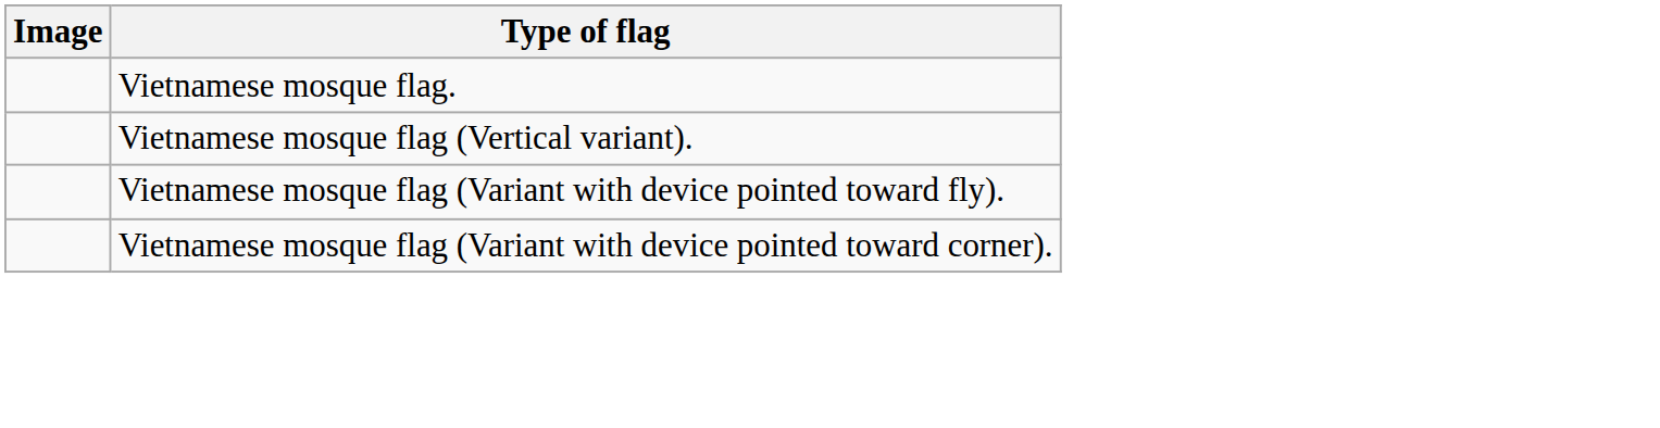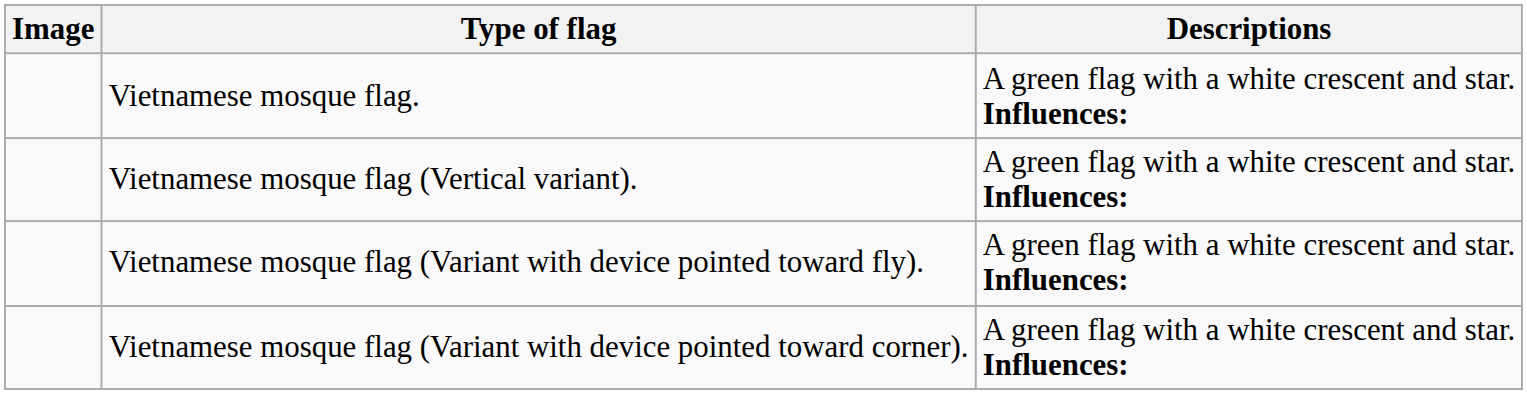 <table class="wikitable">
 <tr>
 <th>Image</th>
 <th>Type of flag</th>
+<th>Descriptions</th>
 </tr>
 <tr>
 <td></td>
 <td>Vietnamese mosque flag.</td>
+<td>A green flag with a white crescent and star.<br><strong>Influences:</strong>  </td>
 </tr>
 <tr>
 <td></td>
 <td>Vietnamese mosque flag (Vertical variant).</td>
+<td>A green flag with a white crescent and star.<br><strong>Influences:</strong>  </td>
 </tr>
 <tr>
 <td></td>
 <td>Vietnamese mosque flag (Variant with device pointed toward fly).</td>
+<td>A green flag with a white crescent and star.<br><strong>Influences:</strong>  </td>
 </tr>
 <tr>
 <td></td>
 <td>Vietnamese mosque flag (Variant with device pointed toward corner).</td>
+<td>A green flag with a white crescent and star.<br><strong>Influences:</strong>  </td>
 </tr>
 </table>
